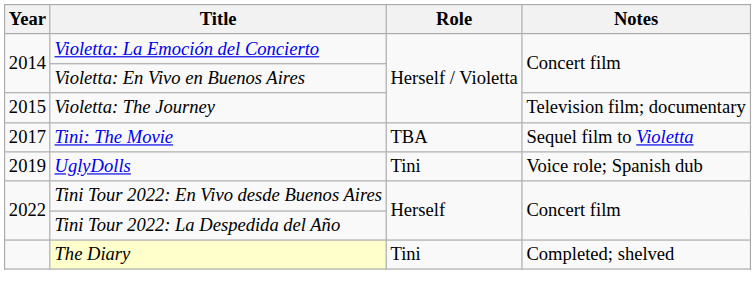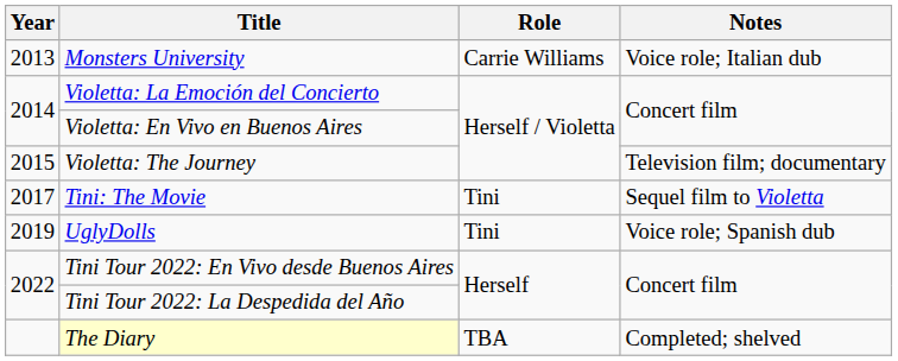 <table class="wikitable">
 <tr>
 <th>Year</th>
 <th>Title</th>
 <th>Role</th>
 <th>Notes</th>
+</tr>
+<tr>
+<td>2013</td>
+<td><em><a href='#'>Monsters University</a></em></td>
+<td>Carrie Williams</td>
+<td>Voice role; Italian dub</td>
 </tr>
 <tr>
 <td rowspan="2">2014</td>
 <td><em><a href='#'>Violetta: La Emoción del Concierto</a></em></td>
 <td rowspan="3">Herself / Violetta</td>
 <td rowspan="2">Concert film</td>
 </tr>
 <tr>
 <td><em>Violetta: En Vivo en Buenos Aires</em></td>
 </tr>
 <tr>
 <td>2015</td>
 <td><em>Violetta: The Journey</em></td>
 <td>Television film; documentary</td>
 </tr>
 <tr>
 <td>2017</td>
 <td><em><a href='#'>Tini: The Movie</a></em></td>
-<td>TBA</td>
+<td>Tini</td>
 <td>Sequel film to <em><a href='#'>Violetta</a></em></td>
 </tr>
 <tr>
 <td>2019</td>
 <td><em><a href='#'>UglyDolls</a></em></td>
 <td>Tini</td>
 <td>Voice role; Spanish dub</td>
 </tr>
 <tr>
 <td rowspan="2">2022</td>
 <td><em>Tini Tour 2022: En Vivo desde Buenos Aires</em></td>
 <td rowspan="2">Herself</td>
 <td rowspan="2">Concert film</td>
 </tr>
 <tr>
 <td><em>Tini Tour 2022: La Despedida del Año</em></td>
 </tr>
 <tr>
 <td></td>
 <td style="background:#FFFFCC;"><em>The Diary</em></td>
-<td>Tini</td>
+<td>TBA</td>
 <td>Completed; shelved</td>
 </tr>
 </table>
